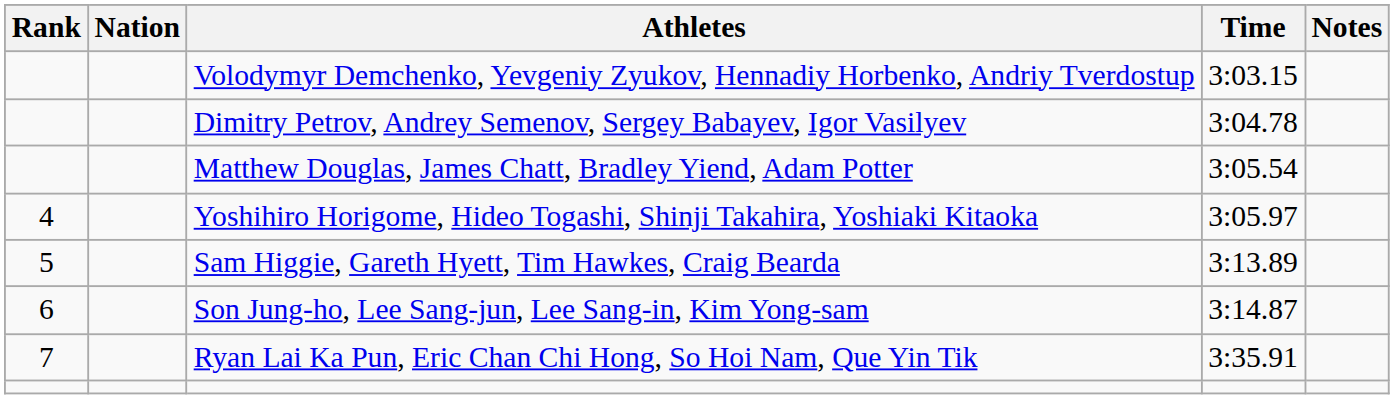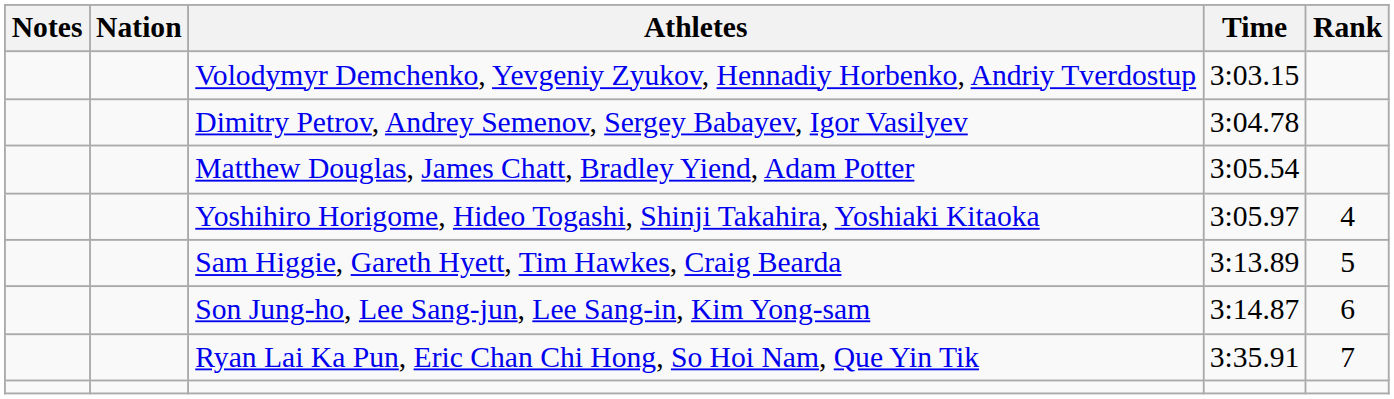 <table class="wikitable sortable" style="text-align:center">
 <tr>
-<th>Rank</th>
+<th>Notes</th>
 <th>Nation</th>
 <th>Athletes</th>
 <th>Time</th>
-<th>Notes</th>
+<th>Rank</th>
 </tr>
 <tr>
 <td></td>
 <td align=left></td>
 <td align=left><a href='#'>Volodymyr Demchenko</a>, <a href='#'>Yevgeniy Zyukov</a>, <a href='#'>Hennadiy Horbenko</a>, <a href='#'>Andriy Tverdostup</a></td>
 <td>3:03.15</td>
 <td></td>
 </tr>
 <tr>
 <td></td>
 <td align=left></td>
 <td align=left><a href='#'>Dimitry Petrov</a>, <a href='#'>Andrey Semenov</a>, <a href='#'>Sergey Babayev</a>, <a href='#'>Igor Vasilyev</a></td>
 <td>3:04.78</td>
 <td></td>
 </tr>
 <tr>
 <td></td>
 <td align=left></td>
 <td align=left><a href='#'>Matthew Douglas</a>, <a href='#'>James Chatt</a>, <a href='#'>Bradley Yiend</a>, <a href='#'>Adam Potter</a></td>
 <td>3:05.54</td>
 <td></td>
 </tr>
 <tr>
-<td>4</td>
+<td></td>
 <td align=left></td>
 <td align=left><a href='#'>Yoshihiro Horigome</a>, <a href='#'>Hideo Togashi</a>, <a href='#'>Shinji Takahira</a>, <a href='#'>Yoshiaki Kitaoka</a></td>
 <td>3:05.97</td>
-<td></td>
+<td>4</td>
 </tr>
 <tr>
-<td>5</td>
+<td></td>
 <td align=left></td>
 <td align=left><a href='#'>Sam Higgie</a>, <a href='#'>Gareth Hyett</a>, <a href='#'>Tim Hawkes</a>, <a href='#'>Craig Bearda</a></td>
 <td>3:13.89</td>
-<td></td>
+<td>5</td>
 </tr>
 <tr>
-<td>6</td>
+<td></td>
 <td align=left></td>
 <td align=left><a href='#'>Son Jung-ho</a>, <a href='#'>Lee Sang-jun</a>, <a href='#'>Lee Sang-in</a>, <a href='#'>Kim Yong-sam</a></td>
 <td>3:14.87</td>
-<td></td>
+<td>6</td>
 </tr>
 <tr>
-<td>7</td>
+<td></td>
 <td align=left></td>
 <td align=left><a href='#'>Ryan Lai Ka Pun</a>, <a href='#'>Eric Chan Chi Hong</a>, <a href='#'>So Hoi Nam</a>, <a href='#'>Que Yin Tik</a></td>
 <td>3:35.91</td>
-<td></td>
+<td>7</td>
 </tr>
 <tr>
 <td></td>
 <td align=left></td>
 <td align=left></td>
 <td></td>
 <td></td>
 </tr>
 </table>
